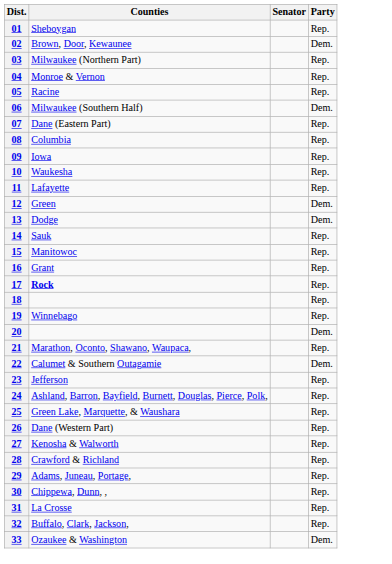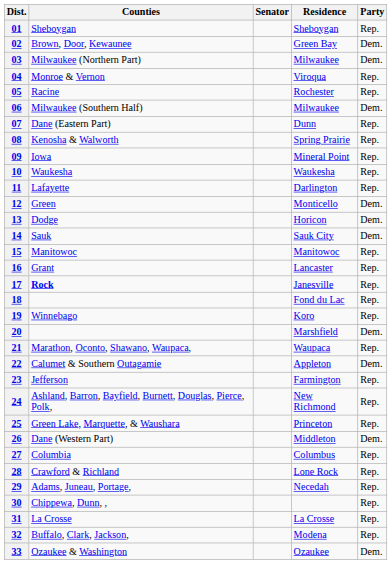 <table class="wikitable sortable">
 <tr>
 <th>Dist.</th>
 <th>Counties</th>
 <th>Senator</th>
+<th>Residence</th>
 <th>Party</th>
 </tr>
 <tr>
 <th><a href='#'>01</a></th>
 <td><a href='#'>Sheboygan</a></td>
 <td></td>
+<td><a href='#'>Sheboygan</a></td>
 <td>Rep.</td>
 </tr>
 <tr>
 <th><a href='#'>02</a></th>
 <td><a href='#'>Brown</a>, <a href='#'>Door</a>, <a href='#'>Kewaunee</a></td>
 <td></td>
+<td><a href='#'>Green Bay</a></td>
 <td>Dem.</td>
 </tr>
 <tr>
 <th><a href='#'>03</a></th>
 <td><a href='#'>Milwaukee</a> (Northern Part)</td>
 <td></td>
-<td>Rep.</td>
+<td><a href='#'>Milwaukee</a></td>
+<td>Dem.</td>
 </tr>
 <tr>
 <th><a href='#'>04</a></th>
 <td><a href='#'>Monroe</a> & <a href='#'>Vernon</a></td>
 <td></td>
+<td><a href='#'>Viroqua</a></td>
 <td>Rep.</td>
 </tr>
 <tr>
 <th><a href='#'>05</a></th>
 <td><a href='#'>Racine</a></td>
 <td></td>
+<td><a href='#'>Rochester</a></td>
 <td>Rep.</td>
 </tr>
 <tr>
 <th><a href='#'>06</a></th>
 <td><a href='#'>Milwaukee</a> (Southern Half)</td>
 <td></td>
+<td><a href='#'>Milwaukee</a></td>
 <td>Dem.</td>
 </tr>
 <tr>
 <th><a href='#'>07</a></th>
 <td><a href='#'>Dane</a> (Eastern Part)</td>
 <td></td>
+<td><a href='#'>Dunn</a></td>
 <td>Rep.</td>
 </tr>
 <tr>
 <th><a href='#'>08</a></th>
-<td><a href='#'>Columbia</a></td>
+<td><a href='#'>Kenosha</a> & <a href='#'>Walworth</a></td>
 <td></td>
+<td><a href='#'>Spring Prairie</a></td>
 <td>Rep.</td>
 </tr>
 <tr>
 <th><a href='#'>09</a></th>
 <td><a href='#'>Iowa</a></td>
 <td></td>
+<td><a href='#'>Mineral Point</a></td>
 <td>Rep.</td>
 </tr>
 <tr>
 <th><a href='#'>10</a></th>
 <td><a href='#'>Waukesha</a></td>
 <td></td>
+<td><a href='#'>Waukesha</a></td>
 <td>Rep.</td>
 </tr>
 <tr>
 <th><a href='#'>11</a></th>
 <td><a href='#'>Lafayette</a></td>
 <td></td>
+<td><a href='#'>Darlington</a></td>
 <td>Rep.</td>
 </tr>
 <tr>
 <th><a href='#'>12</a></th>
 <td><a href='#'>Green</a></td>
 <td></td>
+<td><a href='#'>Monticello</a></td>
 <td>Dem.</td>
 </tr>
 <tr>
 <th><a href='#'>13</a></th>
 <td><a href='#'>Dodge</a></td>
 <td></td>
+<td><a href='#'>Horicon</a></td>
 <td>Dem.</td>
 </tr>
 <tr>
 <th><a href='#'>14</a></th>
 <td><a href='#'>Sauk</a></td>
 <td></td>
-<td>Rep.</td>
+<td><a href='#'>Sauk City</a></td>
+<td>Dem.</td>
 </tr>
 <tr>
 <th><a href='#'>15</a></th>
 <td><a href='#'>Manitowoc</a></td>
 <td></td>
+<td><a href='#'>Manitowoc</a></td>
 <td>Rep.</td>
 </tr>
 <tr>
 <th><a href='#'>16</a></th>
 <td><a href='#'>Grant</a></td>
 <td></td>
+<td><a href='#'>Lancaster</a></td>
 <td>Rep.</td>
 </tr>
 <tr>
 <th><a href='#'>17</a></th>
 <td><strong><a href='#'>Rock</a></strong></td>
 <td></td>
+<td><a href='#'>Janesville</a></td>
 <td>Rep.</td>
 </tr>
 <tr>
 <th><a href='#'>18</a></th>
 <td> </td>
 <td></td>
+<td><a href='#'>Fond du Lac</a></td>
 <td>Rep.</td>
 </tr>
 <tr>
 <th><a href='#'>19</a></th>
 <td><a href='#'>Winnebago</a></td>
 <td></td>
+<td><a href='#'>Koro</a></td>
 <td>Rep.</td>
 </tr>
 <tr>
 <th><a href='#'>20</a></th>
 <td> </td>
 <td></td>
+<td><a href='#'>Marshfield</a></td>
 <td>Dem.</td>
 </tr>
 <tr>
 <th><a href='#'>21</a></th>
 <td><a href='#'>Marathon</a>, <a href='#'>Oconto</a>, <a href='#'>Shawano</a>, <a href='#'>Waupaca</a>, </td>
 <td></td>
+<td><a href='#'>Waupaca</a></td>
 <td>Rep.</td>
 </tr>
 <tr>
 <th><a href='#'>22</a></th>
 <td><a href='#'>Calumet</a> & Southern <a href='#'>Outagamie</a></td>
 <td></td>
+<td><a href='#'>Appleton</a></td>
 <td>Dem.</td>
 </tr>
 <tr>
 <th><a href='#'>23</a></th>
 <td><a href='#'>Jefferson</a></td>
 <td></td>
+<td><a href='#'>Farmington</a></td>
 <td>Rep.</td>
 </tr>
 <tr>
 <th><a href='#'>24</a></th>
 <td><a href='#'>Ashland</a>, <a href='#'>Barron</a>, <a href='#'>Bayfield</a>, <a href='#'>Burnett</a>, <a href='#'>Douglas</a>, <a href='#'>Pierce</a>, <a href='#'>Polk</a>, </td>
 <td></td>
+<td><a href='#'>New Richmond</a></td>
 <td>Rep.</td>
 </tr>
 <tr>
 <th><a href='#'>25</a></th>
 <td><a href='#'>Green Lake</a>, <a href='#'>Marquette</a>, & <a href='#'>Waushara</a></td>
 <td></td>
+<td><a href='#'>Princeton</a></td>
 <td>Rep.</td>
 </tr>
 <tr>
 <th><a href='#'>26</a></th>
 <td><a href='#'>Dane</a> (Western Part)</td>
 <td></td>
-<td>Rep.</td>
+<td><a href='#'>Middleton</a></td>
+<td>Dem.</td>
 </tr>
 <tr>
 <th><a href='#'>27</a></th>
-<td><a href='#'>Kenosha</a> & <a href='#'>Walworth</a></td>
+<td><a href='#'>Columbia</a></td>
 <td></td>
+<td><a href='#'>Columbus</a></td>
 <td>Rep.</td>
 </tr>
 <tr>
 <th><a href='#'>28</a></th>
 <td><a href='#'>Crawford</a> & <a href='#'>Richland</a></td>
 <td></td>
+<td><a href='#'>Lone Rock</a></td>
 <td>Rep.</td>
 </tr>
 <tr>
 <th><a href='#'>29</a></th>
 <td><a href='#'>Adams</a>, <a href='#'>Juneau</a>, <a href='#'>Portage</a>, </td>
 <td></td>
+<td><a href='#'>Necedah</a></td>
 <td>Rep.</td>
 </tr>
 <tr>
 <th><a href='#'>30</a></th>
 <td><a href='#'>Chippewa</a>, <a href='#'>Dunn</a>, , </td>
+<td></td>
 <td></td>
 <td>Rep.</td>
 </tr>
 <tr>
 <th><a href='#'>31</a></th>
 <td><a href='#'>La Crosse</a></td>
 <td></td>
+<td><a href='#'>La Crosse</a></td>
 <td>Rep.</td>
 </tr>
 <tr>
 <th><a href='#'>32</a></th>
 <td><a href='#'>Buffalo</a>, <a href='#'>Clark</a>, <a href='#'>Jackson</a>, </td>
 <td></td>
+<td><a href='#'>Modena</a></td>
 <td>Rep.</td>
 </tr>
 <tr>
 <th><a href='#'>33</a></th>
 <td><a href='#'>Ozaukee</a> & <a href='#'>Washington</a></td>
 <td></td>
+<td><a href='#'>Ozaukee</a></td>
 <td>Dem.</td>
 </tr>
 </table>
